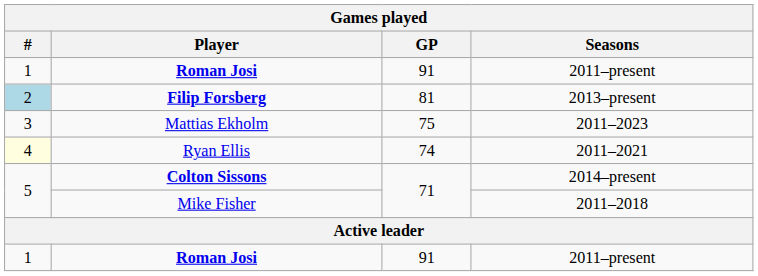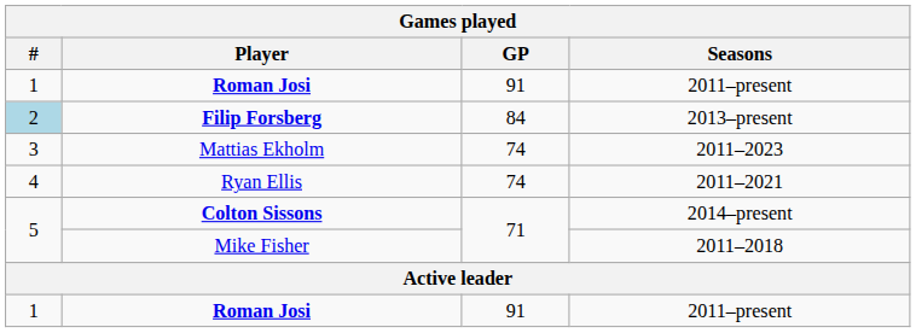 <table class="wikitable" style="text-align: center; font-size: 95%" width="80%">
 <tr>
 <th colspan="4">Games played</th>
 </tr>
 <tr>
 <th>#</th>
 <th>Player</th>
 <th>GP</th>
 <th>Seasons</th>
 </tr>
 <tr>
 <td>1</td>
 <td><strong><a href='#'>Roman Josi</a></strong></td>
 <td>91</td>
 <td>2011–present</td>
 </tr>
 <tr>
 <td style="background: lightblue;">2</td>
 <td><strong><a href='#'>Filip Forsberg</a></strong></td>
-<td>81</td>
+<td>84</td>
 <td>2013–present</td>
 </tr>
 <tr>
 <td>3</td>
 <td><a href='#'>Mattias Ekholm</a></td>
-<td>75</td>
+<td>74</td>
 <td>2011–2023</td>
 </tr>
 <tr>
-<td style="background: lightyellow;">4</td>
+<td>4</td>
 <td><a href='#'>Ryan Ellis</a></td>
 <td>74</td>
 <td>2011–2021</td>
 </tr>
 <tr>
 <td rowspan="2">5</td>
 <td><strong><a href='#'>Colton Sissons</a></strong></td>
 <td rowspan="2">71</td>
 <td>2014–present</td>
 </tr>
 <tr>
 <td><a href='#'>Mike Fisher</a></td>
 <td>2011–2018</td>
 </tr>
 <tr>
 <th colspan="4">Active leader</th>
 </tr>
 <tr>
 <td>1</td>
 <td><strong><a href='#'>Roman Josi</a></strong></td>
 <td>91</td>
 <td>2011–present</td>
 </tr>
 </table>
